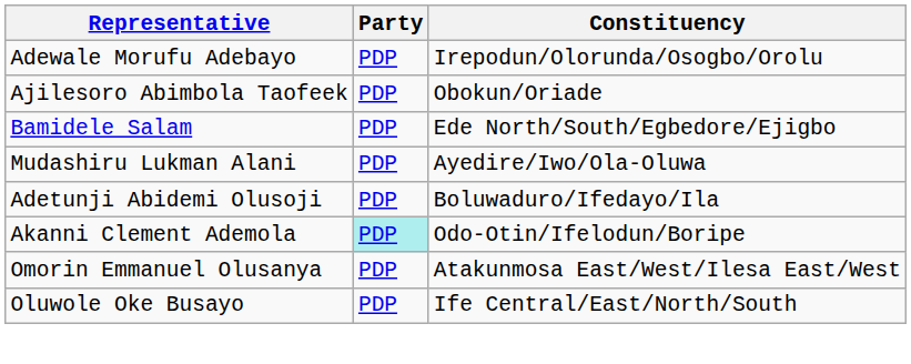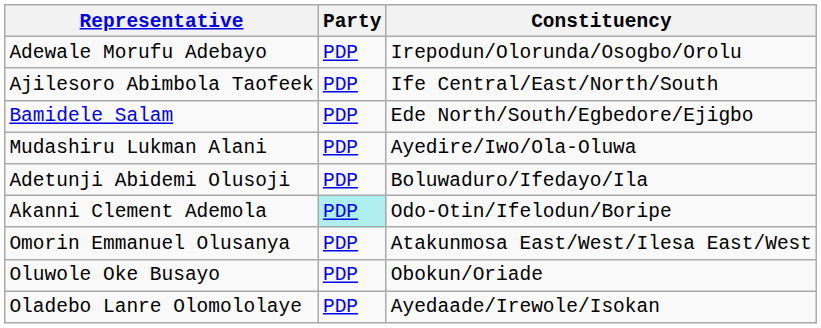 <table class="wikitable">
 <tr>
 <th><a href='#'>Representative</a></th>
 <th>Party</th>
 <th>Constituency</th>
 </tr>
 <tr>
 <td>Adewale Morufu Adebayo</td>
 <td><a href='#'>PDP</a></td>
 <td>Irepodun/Olorunda/Osogbo/Orolu</td>
 </tr>
 <tr>
 <td>Ajilesoro Abimbola Taofeek</td>
 <td><a href='#'>PDP</a></td>
-<td>Obokun/Oriade</td>
+<td>Ife Central/East/North/South</td>
 </tr>
 <tr>
 <td><a href='#'>Bamidele Salam</a></td>
 <td><a href='#'>PDP</a></td>
 <td>Ede North/South/Egbedore/Ejigbo</td>
 </tr>
 <tr>
 <td>Mudashiru Lukman Alani</td>
 <td><a href='#'>PDP</a></td>
 <td>Ayedire/Iwo/Ola-Oluwa</td>
 </tr>
 <tr>
 <td>Adetunji Abidemi Olusoji</td>
 <td><a href='#'>PDP</a></td>
 <td>Boluwaduro/Ifedayo/Ila</td>
 </tr>
 <tr>
 <td>Akanni Clement Ademola</td>
 <td style="background: paleturquoise;"><a href='#'>PDP</a></td>
 <td>Odo-Otin/Ifelodun/Boripe</td>
 </tr>
 <tr>
 <td>Omorin Emmanuel Olusanya</td>
 <td><a href='#'>PDP</a></td>
 <td>Atakunmosa East/West/Ilesa East/West</td>
 </tr>
 <tr>
 <td>Oluwole Oke Busayo</td>
 <td><a href='#'>PDP</a></td>
-<td>Ife Central/East/North/South</td>
+<td>Obokun/Oriade</td>
+</tr>
+<tr>
+<td>Oladebo Lanre Olomololaye</td>
+<td><a href='#'>PDP</a></td>
+<td>Ayedaade/Irewole/Isokan</td>
 </tr>
 </table>
